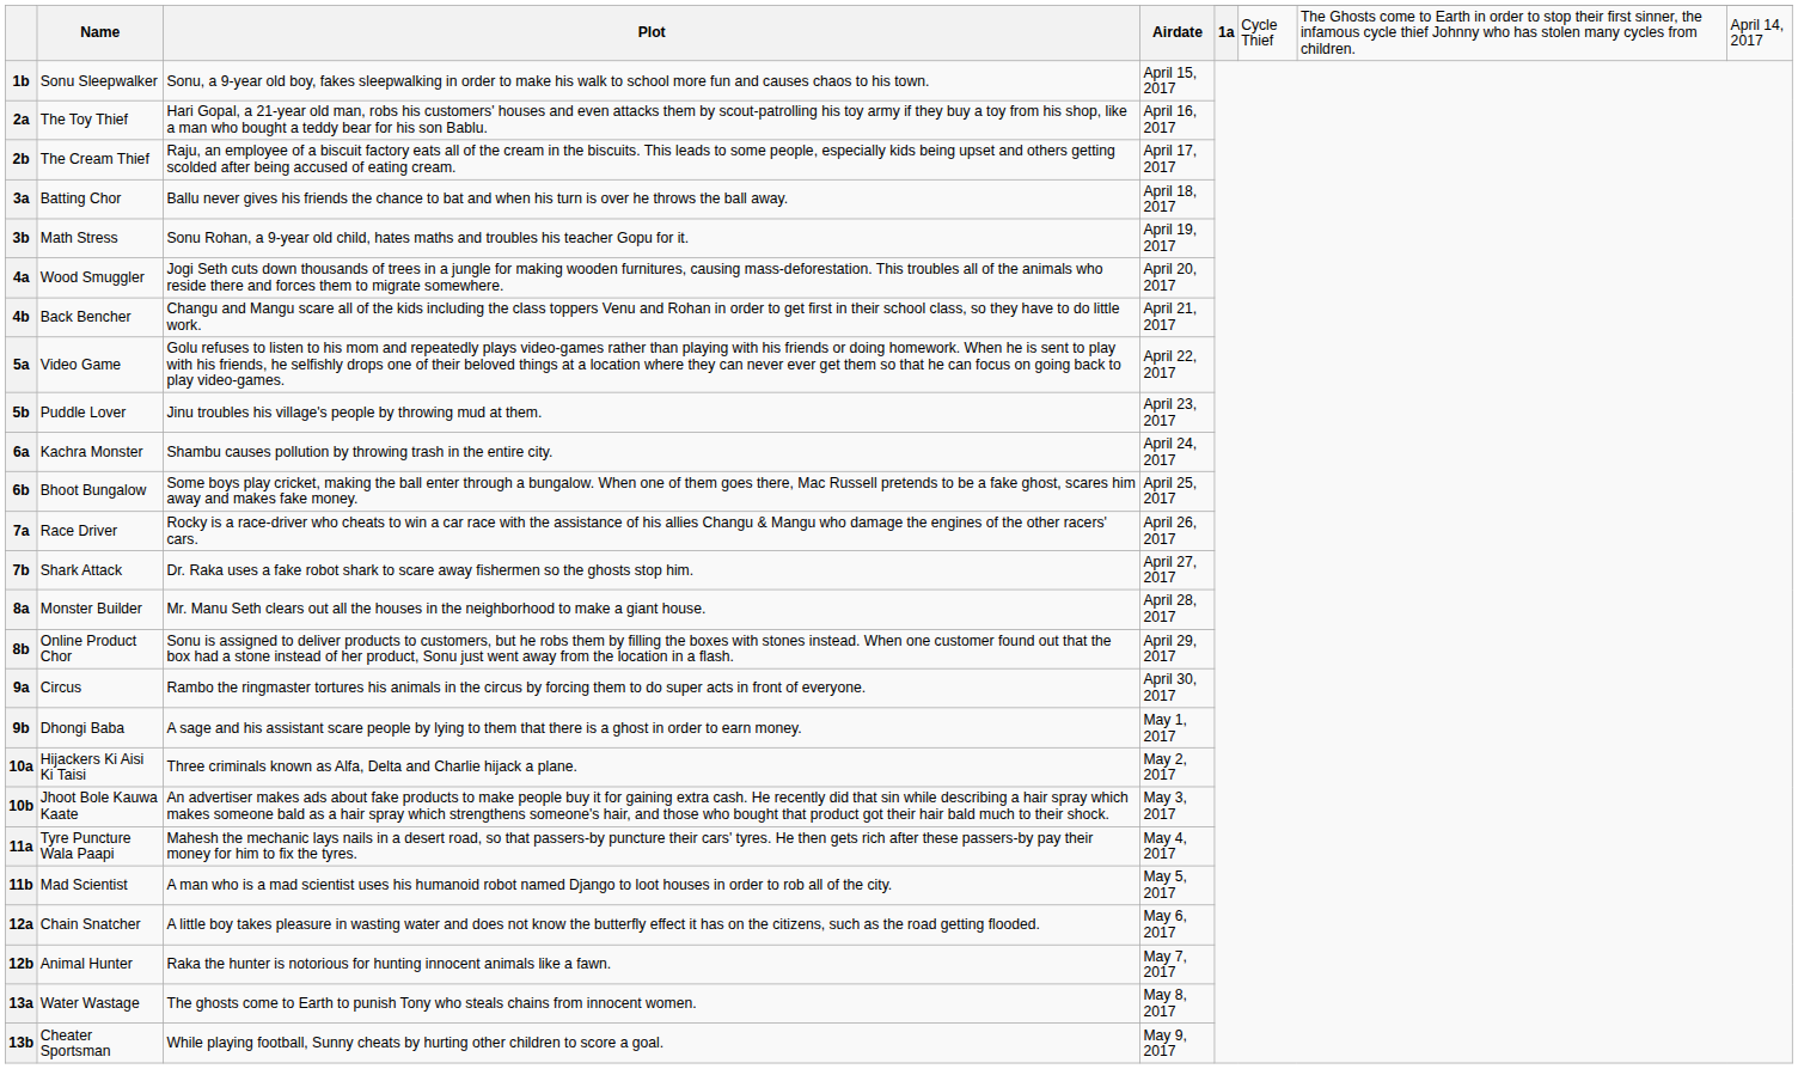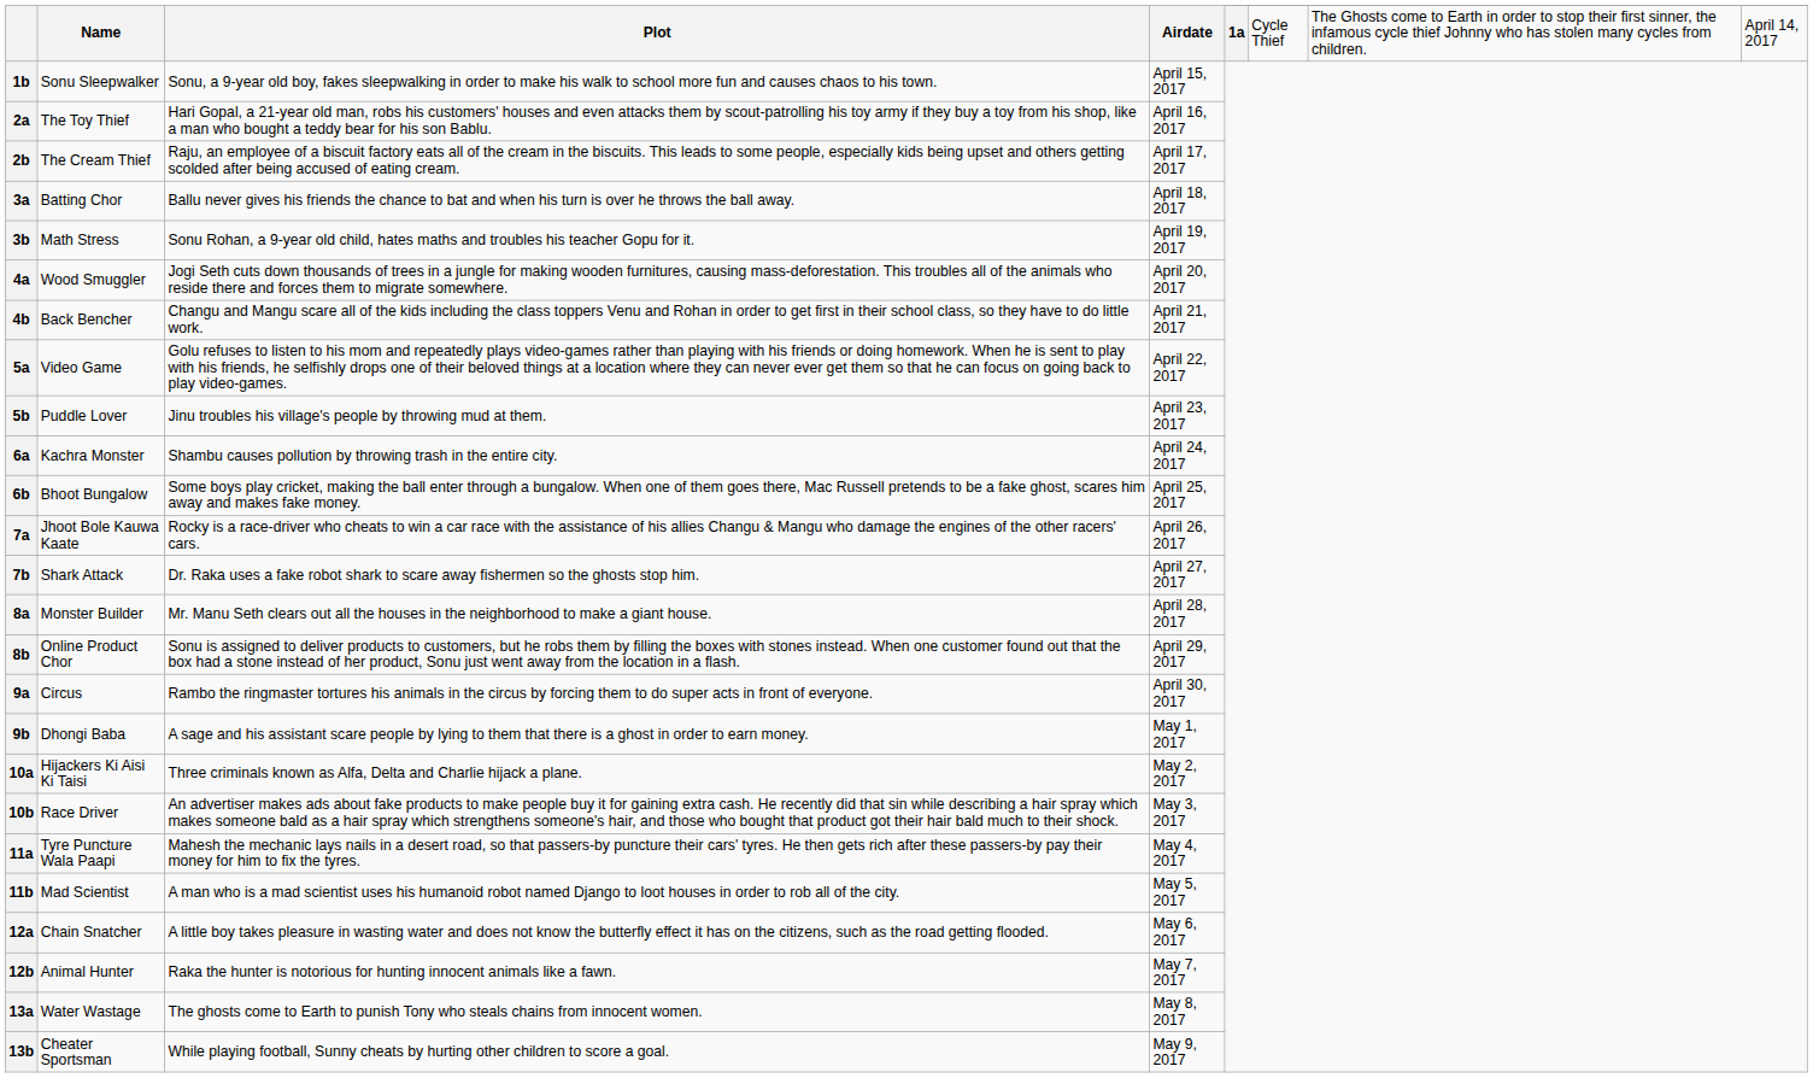 <table class="wikitable sortable">
 <tr>
 <th scope="col" rowspan=2></th>
 <th scope="col" rowspan=2>Name</th>
 <th scope="col" rowspan=2>Plot</th>
 <th scope="col" rowspan=2>Airdate</th>
 </tr>
 <tr>
 <th>1a</th>
 <td>Cycle Thief</td>
 <td>The Ghosts come to Earth in order to stop their first sinner, the infamous cycle thief Johnny who has stolen many cycles from children.</td>
 <td>April 14, 2017</td>
 </tr>
 <tr>
 <th>1b</th>
 <td>Sonu Sleepwalker</td>
 <td>Sonu, a 9-year old boy, fakes sleepwalking in order to make his walk to school more fun and causes chaos to his town.</td>
 <td>April 15, 2017</td>
 </tr>
 <tr>
 <th>2a</th>
 <td>The Toy Thief</td>
 <td>Hari Gopal, a 21-year old man, robs his customers' houses and even attacks them by scout-patrolling his toy army if they buy a toy from his shop, like a man who bought a teddy bear for his son Bablu.</td>
 <td>April 16, 2017</td>
 </tr>
 <tr>
 <th>2b</th>
 <td>The Cream Thief</td>
 <td>Raju, an employee of a biscuit factory eats all of the cream in the biscuits. This leads to some people, especially kids being upset and others getting scolded after being accused of eating cream.</td>
 <td>April 17, 2017</td>
 </tr>
 <tr>
 <th>3a</th>
 <td>Batting Chor</td>
 <td>Ballu never gives his friends the chance to bat and when his turn is over he throws the ball away.</td>
 <td>April 18, 2017</td>
 </tr>
 <tr>
 <th>3b</th>
 <td>Math Stress</td>
 <td>Sonu Rohan, a 9-year old child, hates maths and troubles his teacher Gopu for it.</td>
 <td>April 19, 2017</td>
 </tr>
 <tr>
 <th>4a</th>
 <td>Wood Smuggler</td>
 <td>Jogi Seth cuts down thousands of trees in a jungle for making wooden furnitures, causing mass-deforestation. This troubles all of the animals who reside there and forces them to migrate somewhere.</td>
 <td>April 20, 2017</td>
 </tr>
 <tr>
 <th>4b</th>
 <td>Back Bencher</td>
 <td>Changu and Mangu scare all of the kids including the class toppers Venu and Rohan in order to get first in their school class, so they have to do little work.</td>
 <td>April 21, 2017</td>
 </tr>
 <tr>
 <th>5a</th>
 <td>Video Game</td>
 <td>Golu refuses to listen to his mom and repeatedly plays video-games rather than playing with his friends or doing homework. When he is sent to play with his friends, he selfishly drops one of their beloved things at a location where they can never ever get them so that he can focus on going back to play video-games.</td>
 <td>April 22, 2017</td>
 </tr>
 <tr>
 <th>5b</th>
 <td>Puddle Lover</td>
 <td>Jinu troubles his village's people by throwing mud at them.</td>
 <td>April 23, 2017</td>
 </tr>
 <tr>
 <th>6a</th>
 <td>Kachra Monster</td>
 <td>Shambu causes pollution by throwing trash in the entire city.</td>
 <td>April 24, 2017</td>
 </tr>
 <tr>
 <th>6b</th>
 <td>Bhoot Bungalow</td>
 <td>Some boys play cricket, making the ball enter through a bungalow. When one of them goes there, Mac Russell pretends to be a fake ghost, scares him away and makes fake money.</td>
 <td>April 25, 2017</td>
 </tr>
 <tr>
 <th>7a</th>
-<td>Race Driver</td>
+<td>Jhoot Bole Kauwa Kaate</td>
 <td>Rocky is a race-driver who cheats to win a car race with the assistance of his allies Changu & Mangu who damage the engines of the other racers' cars.</td>
 <td>April 26, 2017</td>
 </tr>
 <tr>
 <th>7b</th>
 <td>Shark Attack</td>
 <td>Dr. Raka uses a fake robot shark to scare away fishermen so the ghosts stop him.</td>
 <td>April 27, 2017</td>
 </tr>
 <tr>
 <th>8a</th>
 <td>Monster Builder</td>
 <td>Mr. Manu Seth clears out all the houses in the neighborhood to make a giant house.</td>
 <td>April 28, 2017</td>
 </tr>
 <tr>
 <th>8b</th>
 <td>Online Product Chor</td>
 <td>Sonu is assigned to deliver products to customers, but he robs them by filling the boxes with stones instead. When one customer found out that the box had a stone instead of her product, Sonu just went away from the location in a flash.</td>
 <td>April 29, 2017</td>
 </tr>
 <tr>
 <th>9a</th>
 <td>Circus</td>
 <td>Rambo the ringmaster tortures his animals in the circus by forcing them to do super acts in front of everyone.</td>
 <td>April 30, 2017</td>
 </tr>
 <tr>
 <th>9b</th>
 <td>Dhongi Baba</td>
 <td>A sage and his assistant scare people by lying to them that there is a ghost in order to earn money.</td>
 <td>May 1, 2017</td>
 </tr>
 <tr>
 <th>10a</th>
 <td>Hijackers Ki Aisi Ki Taisi</td>
 <td>Three criminals known as Alfa, Delta and Charlie hijack a plane.</td>
 <td>May 2, 2017</td>
 </tr>
 <tr>
 <th>10b</th>
-<td>Jhoot Bole Kauwa Kaate</td>
+<td>Race Driver</td>
 <td>An advertiser makes ads about fake products to make people buy it for gaining extra cash. He recently did that sin while describing a hair spray which makes someone bald as a hair spray which strengthens someone's hair, and those who bought that product got their hair bald much to their shock.</td>
 <td>May 3, 2017</td>
 </tr>
 <tr>
 <th>11a</th>
 <td>Tyre Puncture Wala Paapi</td>
 <td>Mahesh the mechanic lays nails in a desert road, so that passers-by puncture their cars' tyres. He then gets rich after these passers-by pay their money for him to fix the tyres.</td>
 <td>May 4, 2017</td>
 </tr>
 <tr>
 <th>11b</th>
 <td>Mad Scientist</td>
 <td>A man who is a mad scientist uses his humanoid robot named Django to loot houses in order to rob all of the city.</td>
 <td>May 5, 2017</td>
 </tr>
 <tr>
 <th>12a</th>
 <td>Chain Snatcher</td>
 <td>A little boy takes pleasure in wasting water and does not know the butterfly effect it has on the citizens, such as the road getting flooded.</td>
 <td>May 6, 2017</td>
 </tr>
 <tr>
 <th>12b</th>
 <td>Animal Hunter</td>
 <td>Raka the hunter is notorious for hunting innocent animals like a fawn.</td>
 <td>May 7, 2017</td>
 </tr>
 <tr>
 <th>13a</th>
 <td>Water Wastage</td>
 <td>The ghosts come to Earth to punish Tony who steals chains from innocent women.</td>
 <td>May 8, 2017</td>
 </tr>
 <tr>
 <th>13b</th>
 <td>Cheater Sportsman</td>
 <td>While playing football, Sunny cheats by hurting other children to score a goal.</td>
 <td>May 9, 2017</td>
 </tr>
 </table>
